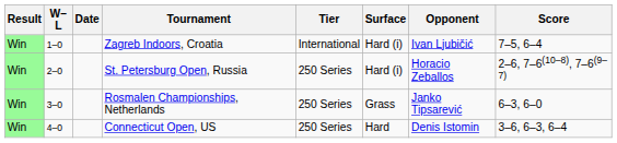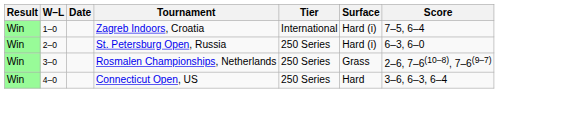 <table class="sortable wikitable">
 <tr>
 <th>Result</th>
 <th class="unsortable">W–L</th>
 <th>Date</th>
 <th>Tournament</th>
 <th>Tier</th>
 <th>Surface</th>
-<th>Opponent</th>
 <th class="unsortable">Score</th>
 </tr>
 <tr>
 <td bgcolor=98FB98>Win</td>
 <td><small>1–0</small></td>
 <td><a href='#'></a></td>
 <td><a href='#'>Zagreb Indoors</a>, Croatia</td>
 <td>International</td>
 <td>Hard (i)</td>
-<td> <a href='#'>Ivan Ljubičić</a></td>
 <td>7–5, 6–4</td>
 </tr>
 <tr>
 <td bgcolor=98FB98>Win</td>
 <td><small>2–0</small></td>
 <td><a href='#'></a></td>
 <td><a href='#'>St. Petersburg Open</a>, Russia</td>
 <td>250 Series</td>
 <td>Hard (i)</td>
-<td> <a href='#'>Horacio Zeballos</a></td>
-<td>2–6, 7–6<sup>(10–8)</sup>, 7–6<sup>(9–7)</sup></td>
+<td>6–3, 6–0</td>
 </tr>
 <tr>
 <td bgcolor=98FB98>Win</td>
 <td><small>3–0</small></td>
 <td><a href='#'></a></td>
 <td><a href='#'>Rosmalen Championships</a>, Netherlands</td>
 <td>250 Series</td>
 <td>Grass</td>
-<td> <a href='#'>Janko Tipsarević</a></td>
-<td>6–3, 6–0</td>
+<td>2–6, 7–6<sup>(10–8)</sup>, 7–6<sup>(9–7)</sup></td>
 </tr>
 <tr>
 <td bgcolor=98FB98>Win</td>
 <td><small>4–0</small></td>
 <td><a href='#'></a></td>
 <td><a href='#'>Connecticut Open</a>, US</td>
 <td>250 Series</td>
 <td>Hard</td>
-<td> <a href='#'>Denis Istomin</a></td>
 <td>3–6, 6–3, 6–4</td>
 </tr>
 </table>
